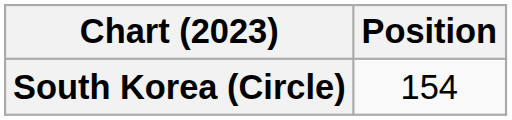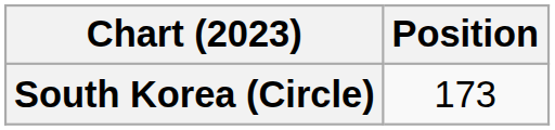 <table class="wikitable plainrowheaders" style="text-align:center">
 <tr>
 <th scope="col">Chart (2023)</th>
 <th scope="col">Position</th>
 </tr>
 <tr>
 <th scope="row">South Korea (Circle)</th>
-<td>154</td>
+<td>173</td>
 </tr>
 </table>
